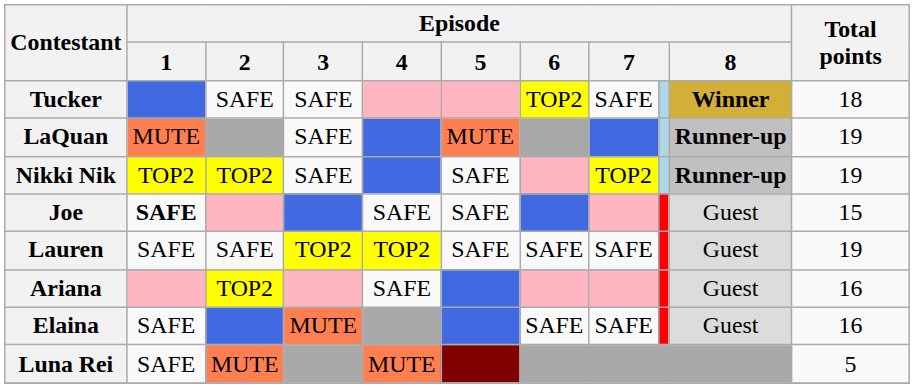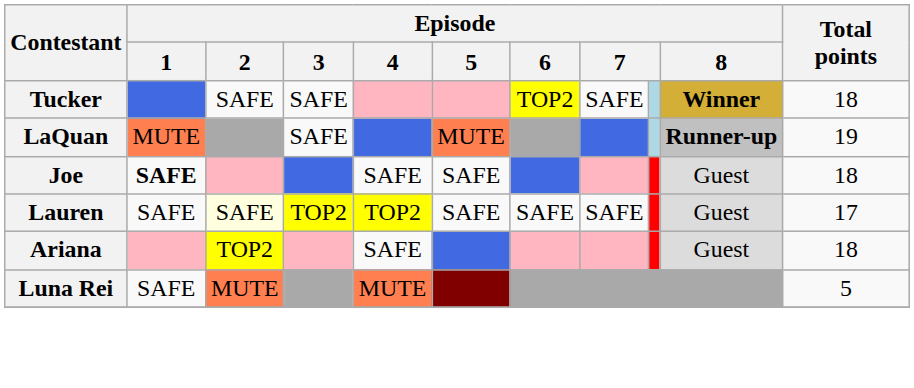 <table class="wikitable" style="text-align: center">
 <tr>
 <th scope="col" rowspan="2">Contestant</th>
 <th scope="col" colspan="9">Episode</th>
 <th scope="col" rowspan="2">Total points</th>
 </tr>
 <tr>
 <th scope="col">1</th>
 <th scope="col">2</th>
 <th scope="col">3</th>
 <th scope="col">4</th>
 <th scope="col">5</th>
 <th scope="col">6</th>
 <th scope="col" colspan="2">7</th>
 <th scope="col">8</th>
 </tr>
 <tr>
 <th scope="row">Tucker</th>
 <td bgcolor="royalblue"></td>
 <td>SAFE<br></td>
 <td>SAFE<br></td>
 <td bgcolor="lightpink"><br></td>
 <td bgcolor="lightpink"><br></td>
 <td bgcolor="yellow">TOP2<br></td>
 <td>SAFE<br></td>
 <td bgcolor="lightblue"></td>
 <td bgcolor="#D4AF37"><strong>Winner</strong></td>
 <td>18</td>
 </tr>
 <tr>
 <th scope="row">LaQuan</th>
 <td bgcolor="coral">MUTE<br></td>
 <td bgcolor="darkgray"></td>
 <td>SAFE<br></td>
 <td bgcolor="royalblue"></td>
 <td bgcolor="coral">MUTE<br></td>
 <td bgcolor="darkgray"></td>
 <td bgcolor="royalblue" nowrap></td>
 <td bgcolor="lightblue"></td>
 <td bgcolor="silver" nowrap><strong>Runner-up</strong></td>
 <td>19</td>
 </tr>
 <tr>
-<th scope="row">Nikki Nik</th>
-<td bgcolor="yellow">TOP2<br></td>
-<td bgcolor="yellow">TOP2<br></td>
-<td>SAFE<br></td>
-<td bgcolor="royalblue"></td>
-<td>SAFE<br></td>
-<td bgcolor="lightpink"><br></td>
-<td bgcolor="yellow">TOP2<br></td>
-<td bgcolor="lightblue"></td>
-<td bgcolor="silver"><strong>Runner-up</strong></td>
-<td>19</td>
-</tr>
-<tr>
 <th scope="row">Joe</th>
 <td><strong>SAFE<br></strong></td>
 <td bgcolor="lightpink"><br></td>
 <td bgcolor="royalblue"></td>
 <td>SAFE<br></td>
 <td>SAFE<br></td>
 <td bgcolor="royalblue"></td>
 <td bgcolor="lightpink"><br></td>
 <td bgcolor="red"></td>
 <td bgcolor="gainsboro">Guest</td>
-<td>15</td>
+<td>18</td>
 </tr>
 <tr>
 <th scope="row">Lauren</th>
 <td>SAFE<br></td>
-<td>SAFE<br></td>
+<td style="background: lightyellow;">SAFE<br></td>
 <td bgcolor="yellow">TOP2<br></td>
 <td bgcolor="yellow">TOP2<br></td>
 <td>SAFE<br></td>
 <td>SAFE<br></td>
 <td>SAFE<br></td>
 <td bgcolor="red"></td>
 <td bgcolor="gainsboro">Guest</td>
-<td>19</td>
+<td>17</td>
 </tr>
 <tr>
 <th scope="row">Ariana</th>
 <td bgcolor="lightpink"><br></td>
 <td bgcolor="yellow">TOP2<br></td>
 <td bgcolor="lightpink"><br></td>
 <td>SAFE<br></td>
 <td bgcolor="royalblue"></td>
 <td bgcolor="lightpink"><br></td>
 <td bgcolor="lightpink"><br></td>
 <td bgcolor="red"></td>
 <td bgcolor="gainsboro">Guest</td>
-<td>16</td>
-</tr>
-<tr>
-<th scope="row">Elaina</th>
-<td>SAFE<br></td>
-<td bgcolor="royalblue"></td>
-<td bgcolor="coral">MUTE<br></td>
-<td bgcolor="darkgray"></td>
-<td bgcolor="royalblue"></td>
-<td>SAFE<br></td>
-<td>SAFE<br></td>
-<td bgcolor="red"></td>
-<td bgcolor="gainsboro">Guest</td>
-<td>16</td>
+<td>18</td>
 </tr>
 <tr>
 <th scope="row">Luna Rei</th>
 <td>SAFE<br></td>
 <td bgcolor="coral">MUTE<br></td>
 <td bgcolor="darkgray"></td>
 <td bgcolor="coral">MUTE<br></td>
 <td bgcolor="maroon"></td>
 <td colspan="4" bgcolor="darkgray"></td>
 <td>5</td>
 </tr>
 <tr>
 </tr>
 </table>
